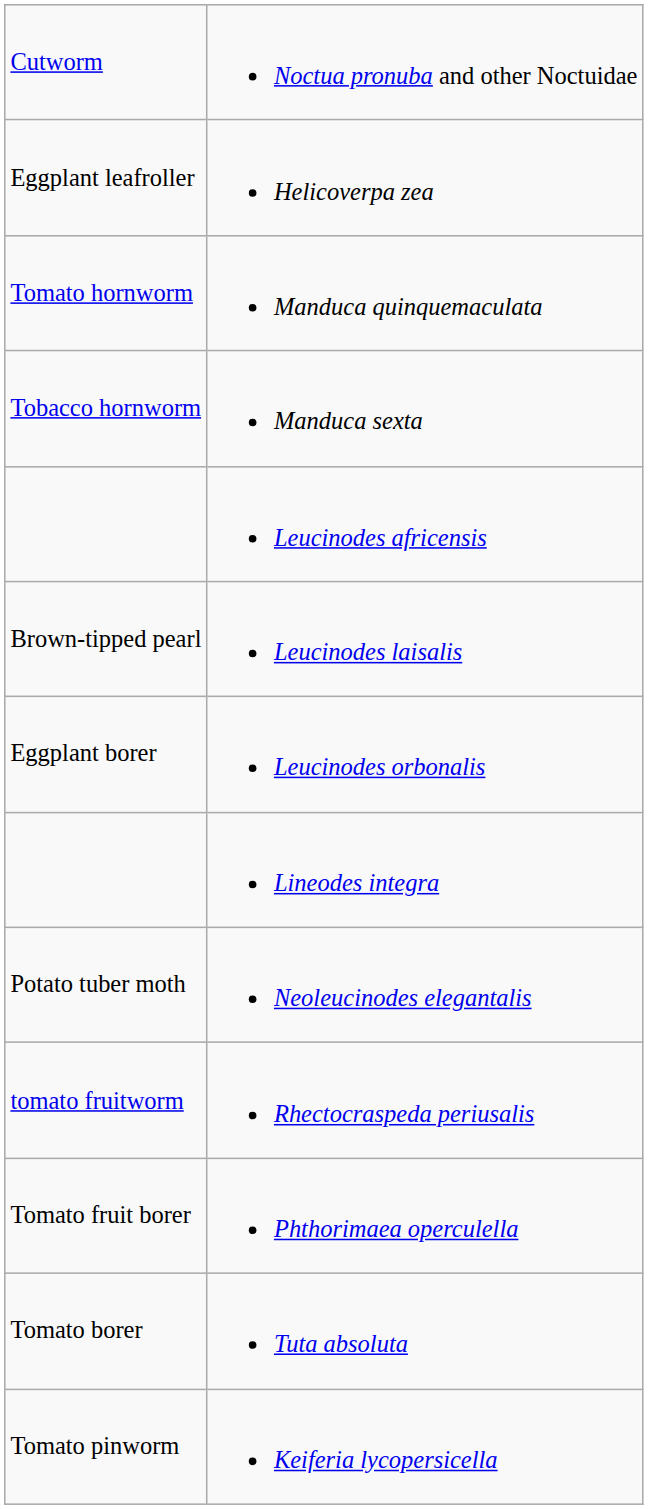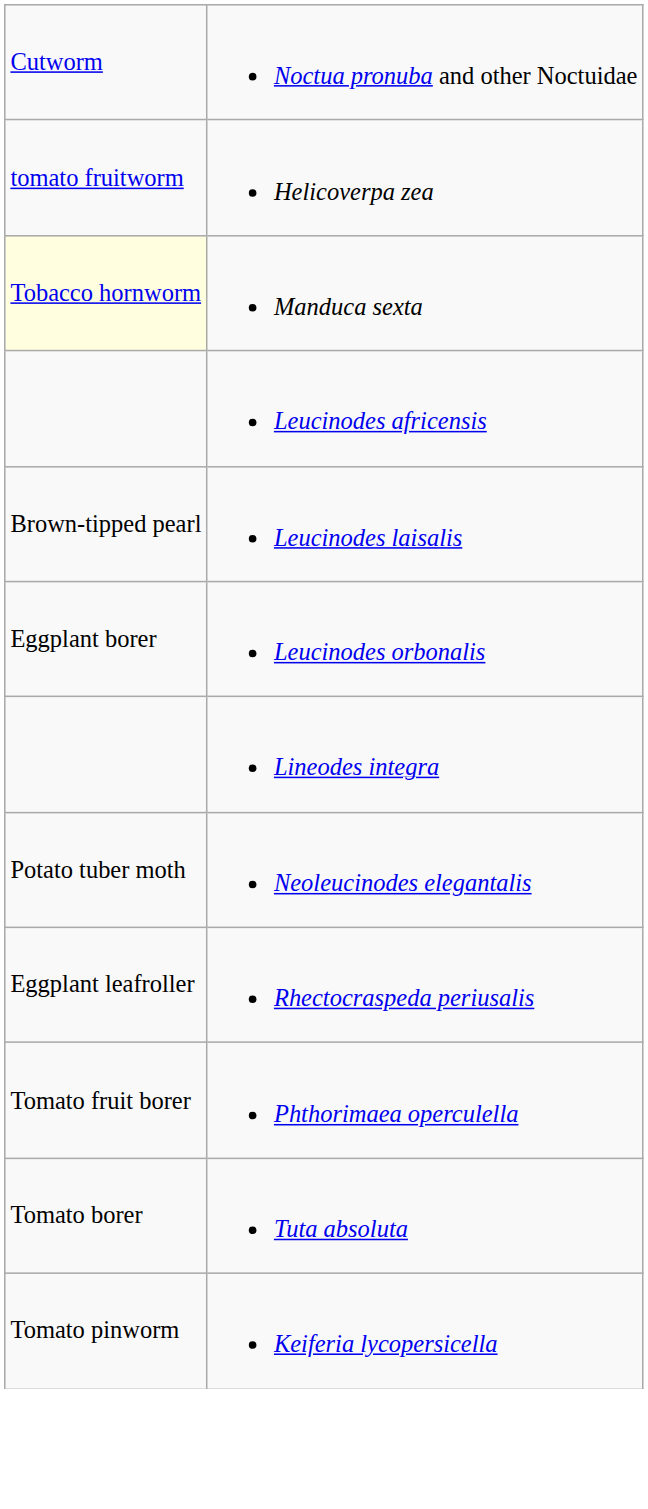 <table class="wikitable" style="clear">
 <tr>
 <td><a href='#'>Cutworm</a></td>
 <td><br><ul><li><em><a href='#'>Noctua pronuba</a></em> and other Noctuidae</li></ul></td>
 </tr>
 <tr>
-<td>Eggplant leafroller</td>
+<td><a href='#'>tomato fruitworm</a></td>
 <td><br><ul><li><em>Helicoverpa zea</em></li></ul></td>
 </tr>
 <tr>
-<td><a href='#'>Tomato hornworm</a></td>
-<td><br><ul><li><em>Manduca quinquemaculata</em></li></ul></td>
-</tr>
-<tr>
-<td><a href='#'>Tobacco hornworm</a></td>
+<td style="background: lightyellow;"><a href='#'>Tobacco hornworm</a></td>
 <td><br><ul><li><em>Manduca sexta</em></li></ul></td>
 </tr>
 <tr>
 <td></td>
 <td><br><ul><li><em><a href='#'>Leucinodes africensis</a></em></li></ul></td>
 </tr>
 <tr>
 <td>Brown-tipped pearl</td>
 <td><br><ul><li><em><a href='#'>Leucinodes laisalis</a></em></li></ul></td>
 </tr>
 <tr>
 <td>Eggplant borer</td>
 <td><br><ul><li><em><a href='#'>Leucinodes orbonalis</a></em></li></ul></td>
 </tr>
 <tr>
 <td></td>
 <td><br><ul><li><em><a href='#'>Lineodes integra</a></em></li></ul></td>
 </tr>
 <tr>
 <td>Potato tuber moth</td>
 <td><br><ul><li><em><a href='#'>Neoleucinodes elegantalis</a></em></li></ul></td>
 </tr>
 <tr>
-<td><a href='#'>tomato fruitworm</a></td>
+<td>Eggplant leafroller</td>
 <td><br><ul><li><em><a href='#'>Rhectocraspeda periusalis</a></em></li></ul></td>
 </tr>
 <tr>
 <td>Tomato fruit borer</td>
 <td><br><ul><li><em><a href='#'>Phthorimaea operculella</a></em></li></ul></td>
 </tr>
 <tr>
 <td>Tomato borer</td>
 <td><br><ul><li><em><a href='#'>Tuta absoluta</a></em></li></ul></td>
 </tr>
 <tr>
 <td>Tomato pinworm</td>
 <td><br><ul><li><em><a href='#'>Keiferia lycopersicella</a></em></li></ul></td>
 </tr>
 </table>
